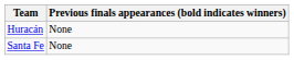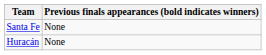 <table class="wikitable">
 <tr>
 <th>Team</th>
 <th>Previous finals appearances (bold indicates winners)</th>
 </tr>
 <tr>
+<td> <a href='#'>Santa Fe</a></td>
+<td>None</td>
+</tr>
+<tr>
 <td> <a href='#'>Huracán</a></td>
 <td>None</td>
 </tr>
-<tr>
-<td> <a href='#'>Santa Fe</a></td>
-<td>None</td>
-</tr>
 </table>
